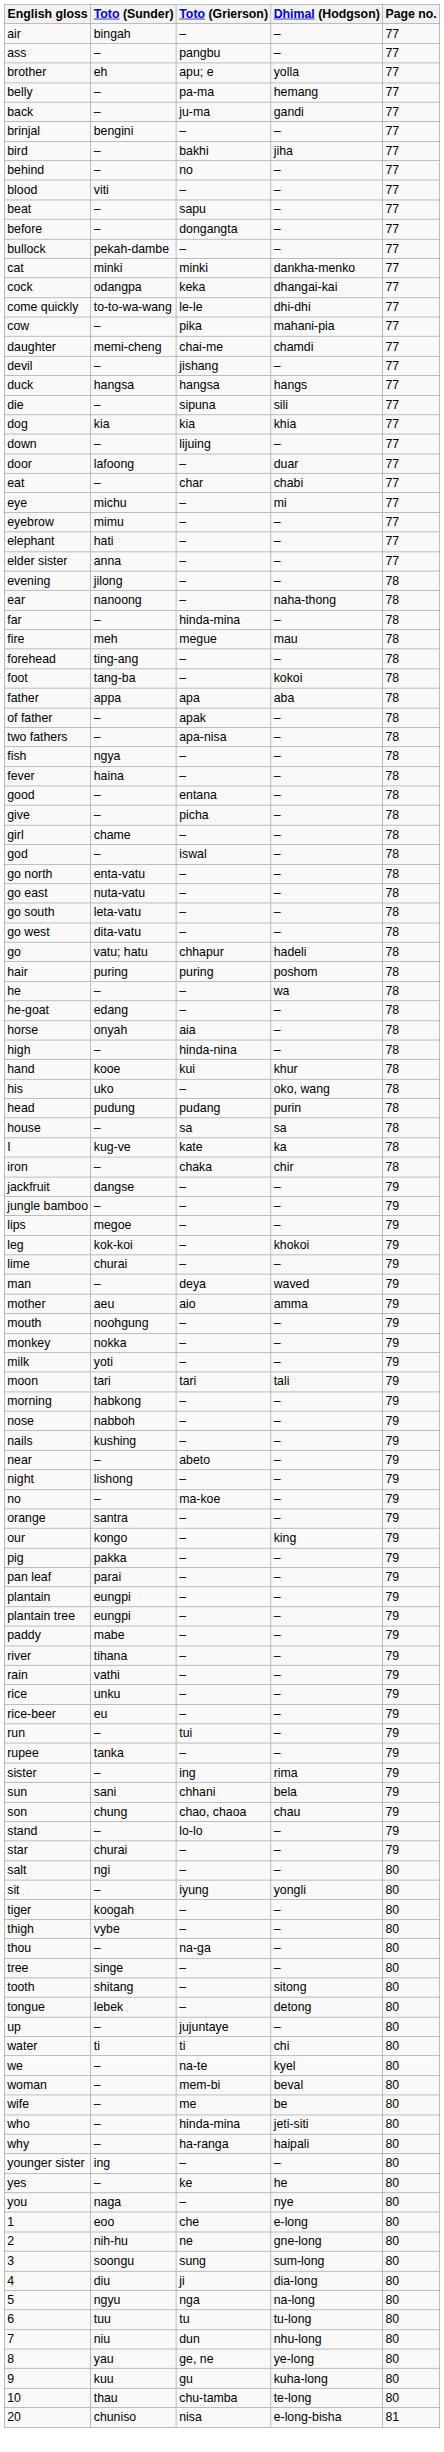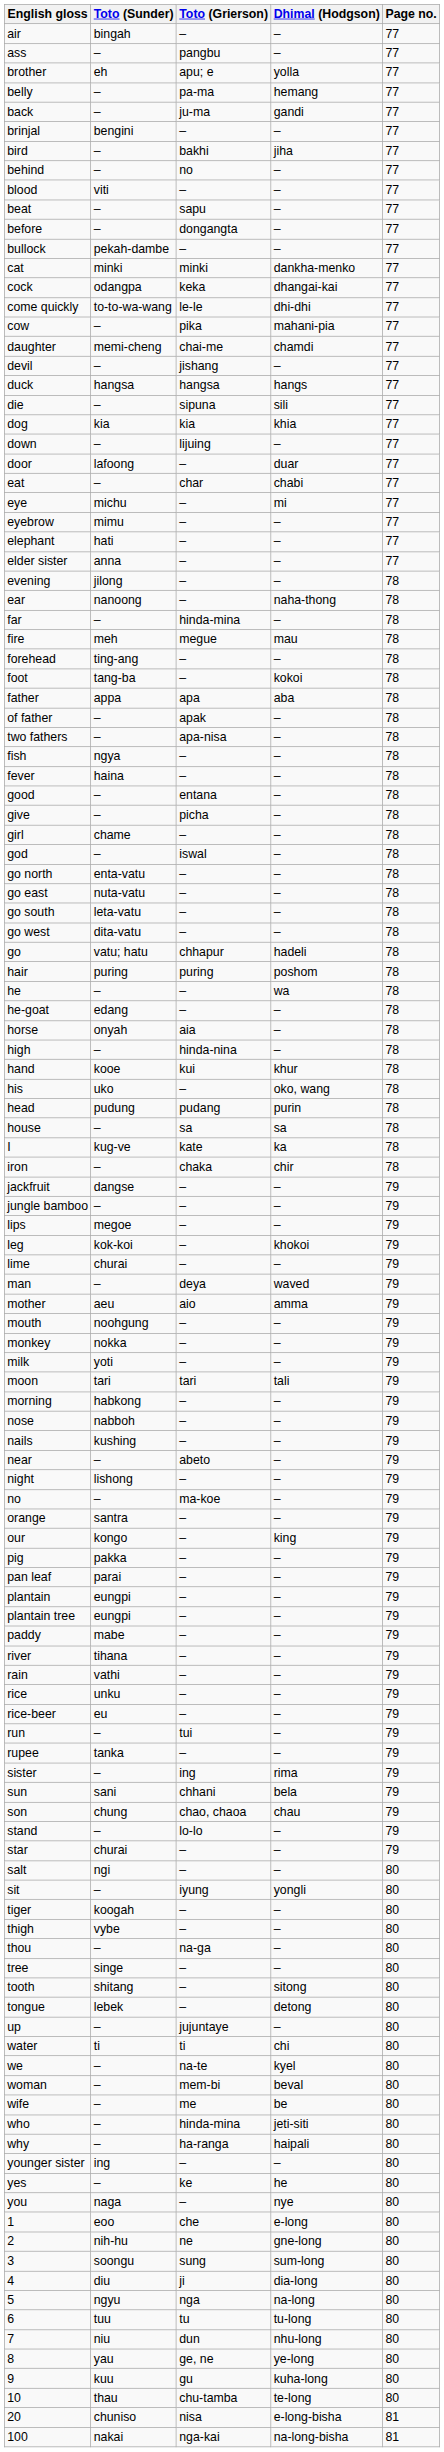 <table class="wikitable sortable">
 <tr>
 <th>English gloss</th>
 <th><a href='#'>Toto</a> (Sunder)</th>
 <th><a href='#'>Toto</a> (Grierson)</th>
 <th><a href='#'>Dhimal</a> (Hodgson)</th>
 <th>Page no.</th>
 </tr>
 <tr>
 <td>air</td>
 <td>bingah</td>
 <td>–</td>
 <td>–</td>
 <td>77</td>
 </tr>
 <tr>
 <td>ass</td>
 <td>–</td>
 <td>pangbu</td>
 <td>–</td>
 <td>77</td>
 </tr>
 <tr>
 <td>brother</td>
 <td>eh</td>
 <td>apu; e</td>
 <td>yolla</td>
 <td>77</td>
 </tr>
 <tr>
 <td>belly</td>
 <td>–</td>
 <td>pa-ma</td>
 <td>hemang</td>
 <td>77</td>
 </tr>
 <tr>
 <td>back</td>
 <td>–</td>
 <td>ju-ma</td>
 <td>gandi</td>
 <td>77</td>
 </tr>
 <tr>
 <td>brinjal</td>
 <td>bengini</td>
 <td>–</td>
 <td>–</td>
 <td>77</td>
 </tr>
 <tr>
 <td>bird</td>
 <td>–</td>
 <td>bakhi</td>
 <td>jiha</td>
 <td>77</td>
 </tr>
 <tr>
 <td>behind</td>
 <td>–</td>
 <td>no</td>
 <td>–</td>
 <td>77</td>
 </tr>
 <tr>
 <td>blood</td>
 <td>viti</td>
 <td>–</td>
 <td>–</td>
 <td>77</td>
 </tr>
 <tr>
 <td>beat</td>
 <td>–</td>
 <td>sapu</td>
 <td>–</td>
 <td>77</td>
 </tr>
 <tr>
 <td>before</td>
 <td>–</td>
 <td>dongangta</td>
 <td>–</td>
 <td>77</td>
 </tr>
 <tr>
 <td>bullock</td>
 <td>pekah-dambe</td>
 <td>–</td>
 <td>–</td>
 <td>77</td>
 </tr>
 <tr>
 <td>cat</td>
 <td>minki</td>
 <td>minki</td>
 <td>dankha-menko</td>
 <td>77</td>
 </tr>
 <tr>
 <td>cock</td>
 <td>odangpa</td>
 <td>keka</td>
 <td>dhangai-kai</td>
 <td>77</td>
 </tr>
 <tr>
 <td>come quickly</td>
 <td>to-to-wa-wang</td>
 <td>le-le</td>
 <td>dhi-dhi</td>
 <td>77</td>
 </tr>
 <tr>
 <td>cow</td>
 <td>–</td>
 <td>pika</td>
 <td>mahani-pia</td>
 <td>77</td>
 </tr>
 <tr>
 <td>daughter</td>
 <td>memi-cheng</td>
 <td>chai-me</td>
 <td>chamdi</td>
 <td>77</td>
 </tr>
 <tr>
 <td>devil</td>
 <td>–</td>
 <td>jishang</td>
 <td>–</td>
 <td>77</td>
 </tr>
 <tr>
 <td>duck</td>
 <td>hangsa</td>
 <td>hangsa</td>
 <td>hangs</td>
 <td>77</td>
 </tr>
 <tr>
 <td>die</td>
 <td>–</td>
 <td>sipuna</td>
 <td>sili</td>
 <td>77</td>
 </tr>
 <tr>
 <td>dog</td>
 <td>kia</td>
 <td>kia</td>
 <td>khia</td>
 <td>77</td>
 </tr>
 <tr>
 <td>down</td>
 <td>–</td>
 <td>lijuing</td>
 <td>–</td>
 <td>77</td>
 </tr>
 <tr>
 <td>door</td>
 <td>lafoong</td>
 <td>–</td>
 <td>duar</td>
 <td>77</td>
 </tr>
 <tr>
 <td>eat</td>
 <td>–</td>
 <td>char</td>
 <td>chabi</td>
 <td>77</td>
 </tr>
 <tr>
 <td>eye</td>
 <td>michu</td>
 <td>–</td>
 <td>mi</td>
 <td>77</td>
 </tr>
 <tr>
 <td>eyebrow</td>
 <td>mimu</td>
 <td>–</td>
 <td>–</td>
 <td>77</td>
 </tr>
 <tr>
 <td>elephant</td>
 <td>hati</td>
 <td>–</td>
 <td>–</td>
 <td>77</td>
 </tr>
 <tr>
 <td>elder sister</td>
 <td>anna</td>
 <td>–</td>
 <td>–</td>
 <td>77</td>
 </tr>
 <tr>
 <td>evening</td>
 <td>jilong</td>
 <td>–</td>
 <td>–</td>
 <td>78</td>
 </tr>
 <tr>
 <td>ear</td>
 <td>nanoong</td>
 <td>–</td>
 <td>naha-thong</td>
 <td>78</td>
 </tr>
 <tr>
 <td>far</td>
 <td>–</td>
 <td>hinda-mina</td>
 <td>–</td>
 <td>78</td>
 </tr>
 <tr>
 <td>fire</td>
 <td>meh</td>
 <td>megue</td>
 <td>mau</td>
 <td>78</td>
 </tr>
 <tr>
 <td>forehead</td>
 <td>ting-ang</td>
 <td>–</td>
 <td>–</td>
 <td>78</td>
 </tr>
 <tr>
 <td>foot</td>
 <td>tang-ba</td>
 <td>–</td>
 <td>kokoi</td>
 <td>78</td>
 </tr>
 <tr>
 <td>father</td>
 <td>appa</td>
 <td>apa</td>
 <td>aba</td>
 <td>78</td>
 </tr>
 <tr>
 <td>of father</td>
 <td>–</td>
 <td>apak</td>
 <td>–</td>
 <td>78</td>
 </tr>
 <tr>
 <td>two fathers</td>
 <td>–</td>
 <td>apa-nisa</td>
 <td>–</td>
 <td>78</td>
 </tr>
 <tr>
 <td>fish</td>
 <td>ngya</td>
 <td>–</td>
 <td>–</td>
 <td>78</td>
 </tr>
 <tr>
 <td>fever</td>
 <td>haina</td>
 <td>–</td>
 <td>–</td>
 <td>78</td>
 </tr>
 <tr>
 <td>good</td>
 <td>–</td>
 <td>entana</td>
 <td>–</td>
 <td>78</td>
 </tr>
 <tr>
 <td>give</td>
 <td>–</td>
 <td>picha</td>
 <td>–</td>
 <td>78</td>
 </tr>
 <tr>
 <td>girl</td>
 <td>chame</td>
 <td>–</td>
 <td>–</td>
 <td>78</td>
 </tr>
 <tr>
 <td>god</td>
 <td>–</td>
 <td>iswal</td>
 <td>–</td>
 <td>78</td>
 </tr>
 <tr>
 <td>go north</td>
 <td>enta-vatu</td>
 <td>–</td>
 <td>–</td>
 <td>78</td>
 </tr>
 <tr>
 <td>go east</td>
 <td>nuta-vatu</td>
 <td>–</td>
 <td>–</td>
 <td>78</td>
 </tr>
 <tr>
 <td>go south</td>
 <td>leta-vatu</td>
 <td>–</td>
 <td>–</td>
 <td>78</td>
 </tr>
 <tr>
 <td>go west</td>
 <td>dita-vatu</td>
 <td>–</td>
 <td>–</td>
 <td>78</td>
 </tr>
 <tr>
 <td>go</td>
 <td>vatu; hatu</td>
 <td>chhapur</td>
 <td>hadeli</td>
 <td>78</td>
 </tr>
 <tr>
 <td>hair</td>
 <td>puring</td>
 <td>puring</td>
 <td>poshom</td>
 <td>78</td>
 </tr>
 <tr>
 <td>he</td>
 <td>–</td>
 <td>–</td>
 <td>wa</td>
 <td>78</td>
 </tr>
 <tr>
 <td>he-goat</td>
 <td>edang</td>
 <td>–</td>
 <td>–</td>
 <td>78</td>
 </tr>
 <tr>
 <td>horse</td>
 <td>onyah</td>
 <td>aia</td>
 <td>–</td>
 <td>78</td>
 </tr>
 <tr>
 <td>high</td>
 <td>–</td>
 <td>hinda-nina</td>
 <td>–</td>
 <td>78</td>
 </tr>
 <tr>
 <td>hand</td>
 <td>kooe</td>
 <td>kui</td>
 <td>khur</td>
 <td>78</td>
 </tr>
 <tr>
 <td>his</td>
 <td>uko</td>
 <td>–</td>
 <td>oko, wang</td>
 <td>78</td>
 </tr>
 <tr>
 <td>head</td>
 <td>pudung</td>
 <td>pudang</td>
 <td>purin</td>
 <td>78</td>
 </tr>
 <tr>
 <td>house</td>
 <td>–</td>
 <td>sa</td>
 <td>sa</td>
 <td>78</td>
 </tr>
 <tr>
 <td>I</td>
 <td>kug-ve</td>
 <td>kate</td>
 <td>ka</td>
 <td>78</td>
 </tr>
 <tr>
 <td>iron</td>
 <td>–</td>
 <td>chaka</td>
 <td>chir</td>
 <td>78</td>
 </tr>
 <tr>
 <td>jackfruit</td>
 <td>dangse</td>
 <td>–</td>
 <td>–</td>
 <td>79</td>
 </tr>
 <tr>
 <td>jungle bamboo</td>
 <td>–</td>
 <td>–</td>
 <td>–</td>
 <td>79</td>
 </tr>
 <tr>
 <td>lips</td>
 <td>megoe</td>
 <td>–</td>
 <td>–</td>
 <td>79</td>
 </tr>
 <tr>
 <td>leg</td>
 <td>kok-koi</td>
 <td>–</td>
 <td>khokoi</td>
 <td>79</td>
 </tr>
 <tr>
 <td>lime</td>
 <td>churai</td>
 <td>–</td>
 <td>–</td>
 <td>79</td>
 </tr>
 <tr>
 <td>man</td>
 <td>–</td>
 <td>deya</td>
 <td>waved</td>
 <td>79</td>
 </tr>
 <tr>
 <td>mother</td>
 <td>aeu</td>
 <td>aio</td>
 <td>amma</td>
 <td>79</td>
 </tr>
 <tr>
 <td>mouth</td>
 <td>noohgung</td>
 <td>–</td>
 <td>–</td>
 <td>79</td>
 </tr>
 <tr>
 <td>monkey</td>
 <td>nokka</td>
 <td>–</td>
 <td>–</td>
 <td>79</td>
 </tr>
 <tr>
 <td>milk</td>
 <td>yoti</td>
 <td>–</td>
 <td>–</td>
 <td>79</td>
 </tr>
 <tr>
 <td>moon</td>
 <td>tari</td>
 <td>tari</td>
 <td>tali</td>
 <td>79</td>
 </tr>
 <tr>
 <td>morning</td>
 <td>habkong</td>
 <td>–</td>
 <td>–</td>
 <td>79</td>
 </tr>
 <tr>
 <td>nose</td>
 <td>nabboh</td>
 <td>–</td>
 <td>–</td>
 <td>79</td>
 </tr>
 <tr>
 <td>nails</td>
 <td>kushing</td>
 <td>–</td>
 <td>–</td>
 <td>79</td>
 </tr>
 <tr>
 <td>near</td>
 <td>–</td>
 <td>abeto</td>
 <td>–</td>
 <td>79</td>
 </tr>
 <tr>
 <td>night</td>
 <td>lishong</td>
 <td>–</td>
 <td>–</td>
 <td>79</td>
 </tr>
 <tr>
 <td>no</td>
 <td>–</td>
 <td>ma-koe</td>
 <td>–</td>
 <td>79</td>
 </tr>
 <tr>
 <td>orange</td>
 <td>santra</td>
 <td>–</td>
 <td>–</td>
 <td>79</td>
 </tr>
 <tr>
 <td>our</td>
 <td>kongo</td>
 <td>–</td>
 <td>king</td>
 <td>79</td>
 </tr>
 <tr>
 <td>pig</td>
 <td>pakka</td>
 <td>–</td>
 <td>–</td>
 <td>79</td>
 </tr>
 <tr>
 <td>pan leaf</td>
 <td>parai</td>
 <td>–</td>
 <td>–</td>
 <td>79</td>
 </tr>
 <tr>
 <td>plantain</td>
 <td>eungpi</td>
 <td>–</td>
 <td>–</td>
 <td>79</td>
 </tr>
 <tr>
 <td>plantain tree</td>
 <td>eungpi</td>
 <td>–</td>
 <td>–</td>
 <td>79</td>
 </tr>
 <tr>
 <td>paddy</td>
 <td>mabe</td>
 <td>–</td>
 <td>–</td>
 <td>79</td>
 </tr>
 <tr>
 <td>river</td>
 <td>tihana</td>
 <td>–</td>
 <td>–</td>
 <td>79</td>
 </tr>
 <tr>
 <td>rain</td>
 <td>vathi</td>
 <td>–</td>
 <td>–</td>
 <td>79</td>
 </tr>
 <tr>
 <td>rice</td>
 <td>unku</td>
 <td>–</td>
 <td>–</td>
 <td>79</td>
 </tr>
 <tr>
 <td>rice-beer</td>
 <td>eu</td>
 <td>–</td>
 <td>–</td>
 <td>79</td>
 </tr>
 <tr>
 <td>run</td>
 <td>–</td>
 <td>tui</td>
 <td>–</td>
 <td>79</td>
 </tr>
 <tr>
 <td>rupee</td>
 <td>tanka</td>
 <td>–</td>
 <td>–</td>
 <td>79</td>
 </tr>
 <tr>
 <td>sister</td>
 <td>–</td>
 <td>ing</td>
 <td>rima</td>
 <td>79</td>
 </tr>
 <tr>
 <td>sun</td>
 <td>sani</td>
 <td>chhani</td>
 <td>bela</td>
 <td>79</td>
 </tr>
 <tr>
 <td>son</td>
 <td>chung</td>
 <td>chao, chaoa</td>
 <td>chau</td>
 <td>79</td>
 </tr>
 <tr>
 <td>stand</td>
 <td>–</td>
 <td>lo-lo</td>
 <td>–</td>
 <td>79</td>
 </tr>
 <tr>
 <td>star</td>
 <td>churai</td>
 <td>–</td>
 <td>–</td>
 <td>79</td>
 </tr>
 <tr>
 <td>salt</td>
 <td>ngi</td>
 <td>–</td>
 <td>–</td>
 <td>80</td>
 </tr>
 <tr>
 <td>sit</td>
 <td>–</td>
 <td>iyung</td>
 <td>yongli</td>
 <td>80</td>
 </tr>
 <tr>
 <td>tiger</td>
 <td>koogah</td>
 <td>–</td>
 <td>–</td>
 <td>80</td>
 </tr>
 <tr>
 <td>thigh</td>
 <td>vybe</td>
 <td>–</td>
 <td>–</td>
 <td>80</td>
 </tr>
 <tr>
 <td>thou</td>
 <td>–</td>
 <td>na-ga</td>
 <td>–</td>
 <td>80</td>
 </tr>
 <tr>
 <td>tree</td>
 <td>singe</td>
 <td>–</td>
 <td>–</td>
 <td>80</td>
 </tr>
 <tr>
 <td>tooth</td>
 <td>shitang</td>
 <td>–</td>
 <td>sitong</td>
 <td>80</td>
 </tr>
 <tr>
 <td>tongue</td>
 <td>lebek</td>
 <td>–</td>
 <td>detong</td>
 <td>80</td>
 </tr>
 <tr>
 <td>up</td>
 <td>–</td>
 <td>jujuntaye</td>
 <td>–</td>
 <td>80</td>
 </tr>
 <tr>
 <td>water</td>
 <td>ti</td>
 <td>ti</td>
 <td>chi</td>
 <td>80</td>
 </tr>
 <tr>
 <td>we</td>
 <td>–</td>
 <td>na-te</td>
 <td>kyel</td>
 <td>80</td>
 </tr>
 <tr>
 <td>woman</td>
 <td>–</td>
 <td>mem-bi</td>
 <td>beval</td>
 <td>80</td>
 </tr>
 <tr>
 <td>wife</td>
 <td>–</td>
 <td>me</td>
 <td>be</td>
 <td>80</td>
 </tr>
 <tr>
 <td>who</td>
 <td>–</td>
 <td>hinda-mina</td>
 <td>jeti-siti</td>
 <td>80</td>
 </tr>
 <tr>
 <td>why</td>
 <td>–</td>
 <td>ha-ranga</td>
 <td>haipali</td>
 <td>80</td>
 </tr>
 <tr>
 <td>younger sister</td>
 <td>ing</td>
 <td>–</td>
 <td>–</td>
 <td>80</td>
 </tr>
 <tr>
 <td>yes</td>
 <td>–</td>
 <td>ke</td>
 <td>he</td>
 <td>80</td>
 </tr>
 <tr>
 <td>you</td>
 <td>naga</td>
 <td>–</td>
 <td>nye</td>
 <td>80</td>
 </tr>
 <tr>
 <td>1</td>
 <td>eoo</td>
 <td>che</td>
 <td>e-long</td>
 <td>80</td>
 </tr>
 <tr>
 <td>2</td>
 <td>nih-hu</td>
 <td>ne</td>
 <td>gne-long</td>
 <td>80</td>
 </tr>
 <tr>
 <td>3</td>
 <td>soongu</td>
 <td>sung</td>
 <td>sum-long</td>
 <td>80</td>
 </tr>
 <tr>
 <td>4</td>
 <td>diu</td>
 <td>ji</td>
 <td>dia-long</td>
 <td>80</td>
 </tr>
 <tr>
 <td>5</td>
 <td>ngyu</td>
 <td>nga</td>
 <td>na-long</td>
 <td>80</td>
 </tr>
 <tr>
 <td>6</td>
 <td>tuu</td>
 <td>tu</td>
 <td>tu-long</td>
 <td>80</td>
 </tr>
 <tr>
 <td>7</td>
 <td>niu</td>
 <td>dun</td>
 <td>nhu-long</td>
 <td>80</td>
 </tr>
 <tr>
 <td>8</td>
 <td>yau</td>
 <td>ge, ne</td>
 <td>ye-long</td>
 <td>80</td>
 </tr>
 <tr>
 <td>9</td>
 <td>kuu</td>
 <td>gu</td>
 <td>kuha-long</td>
 <td>80</td>
 </tr>
 <tr>
 <td>10</td>
 <td>thau</td>
 <td>chu-tamba</td>
 <td>te-long</td>
 <td>80</td>
 </tr>
 <tr>
 <td>20</td>
 <td>chuniso</td>
 <td>nisa</td>
 <td>e-long-bisha</td>
 <td>81</td>
 </tr>
+<tr>
+<td>100</td>
+<td>nakai</td>
+<td>nga-kai</td>
+<td>na-long-bisha</td>
+<td>81</td>
+</tr>
 </table>
